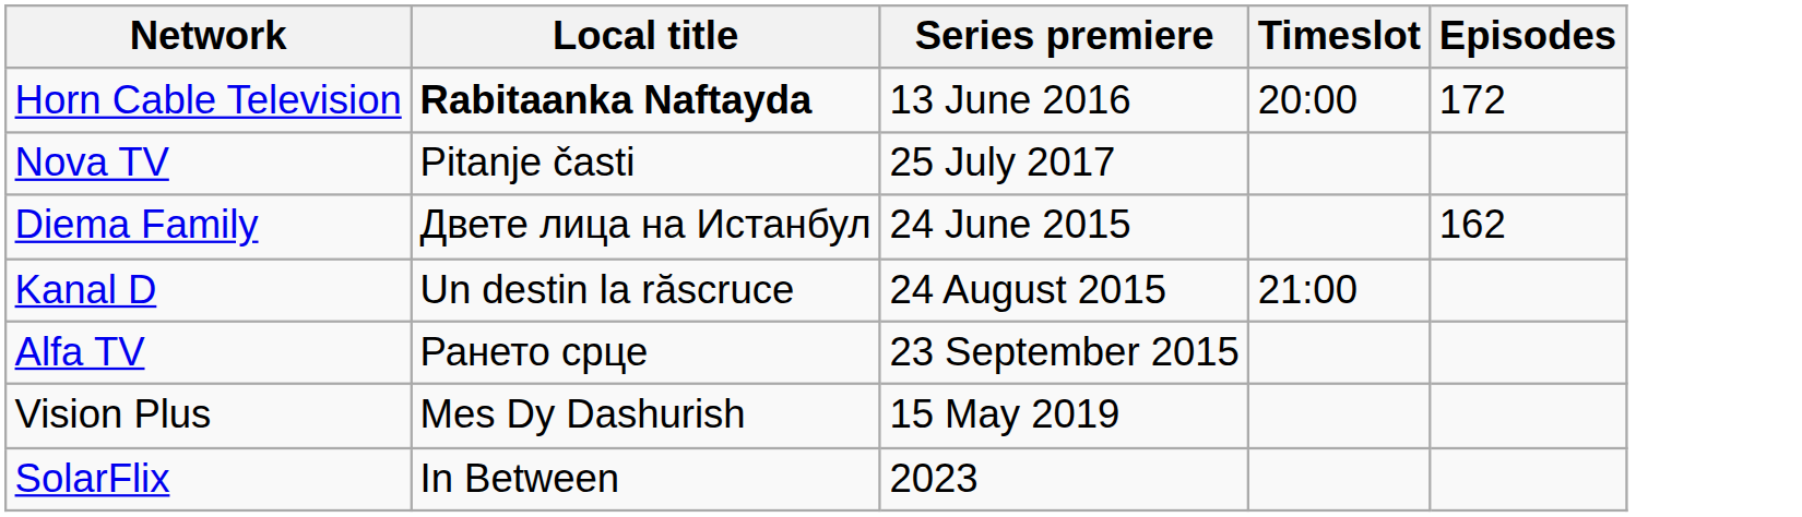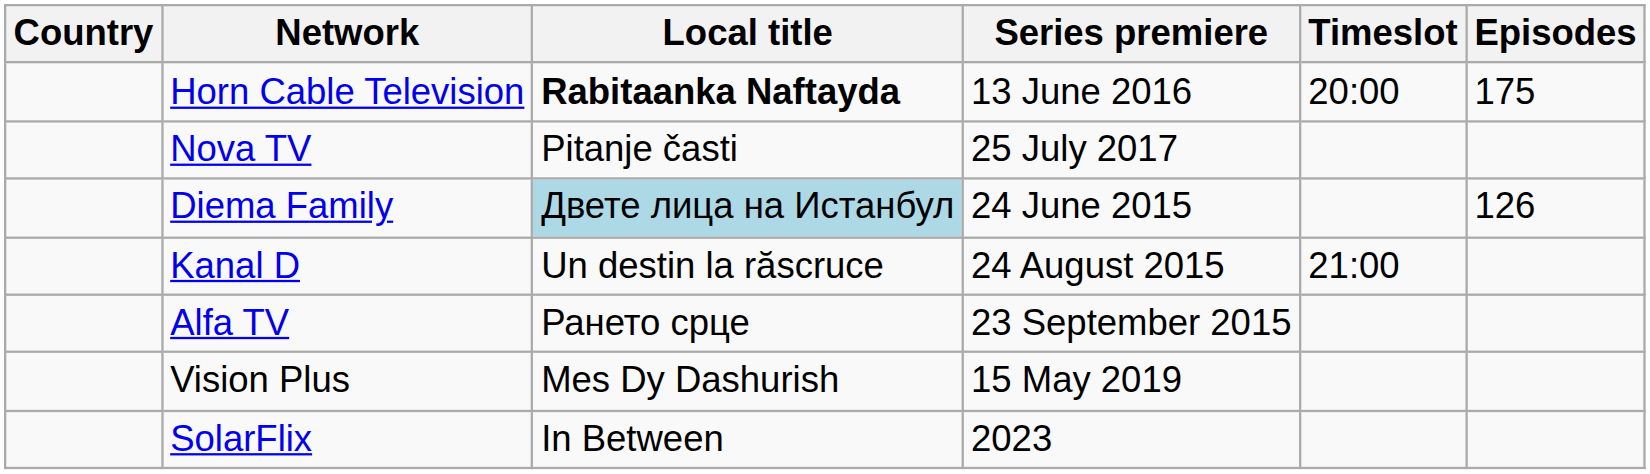 <table class="sortable wikitable">
 <tr>
+<th>Country</th>
 <th>Network</th>
 <th>Local title</th>
 <th>Series premiere</th>
 <th>Timeslot</th>
 <th>Episodes</th>
 </tr>
 <tr>
+<td></td>
 <td><a href='#'>Horn Cable Television</a></td>
 <td><strong>Rabitaanka Naftayda</strong></td>
 <td>13 June 2016</td>
 <td>20:00</td>
-<td>172</td>
+<td>175</td>
 </tr>
 <tr>
+<td></td>
 <td><a href='#'>Nova TV</a></td>
 <td>Pitanje časti</td>
 <td>25 July 2017</td>
 <td></td>
 <td></td>
 </tr>
 <tr>
+<td></td>
 <td><a href='#'>Diema Family</a></td>
-<td>Двете лица на Истанбул</td>
+<td style="background: lightblue;">Двете лица на Истанбул</td>
 <td>24 June 2015</td>
 <td></td>
-<td>162</td>
+<td>126</td>
 </tr>
 <tr>
+<td></td>
 <td><a href='#'>Kanal D</a></td>
 <td>Un destin la răscruce</td>
 <td>24 August 2015</td>
 <td>21:00</td>
 <td></td>
 </tr>
 <tr>
+<td></td>
 <td><a href='#'>Alfa TV</a></td>
 <td>Рането срце</td>
 <td>23 September 2015</td>
 <td></td>
 <td></td>
 </tr>
 <tr>
+<td></td>
 <td>Vision Plus</td>
 <td>Mes Dy Dashurish</td>
 <td>15 May 2019</td>
 <td></td>
 <td></td>
 </tr>
 <tr>
+<td></td>
 <td><a href='#'>SolarFlix</a></td>
 <td>In Between</td>
 <td>2023</td>
 <td></td>
 <td></td>
 </tr>
 </table>
